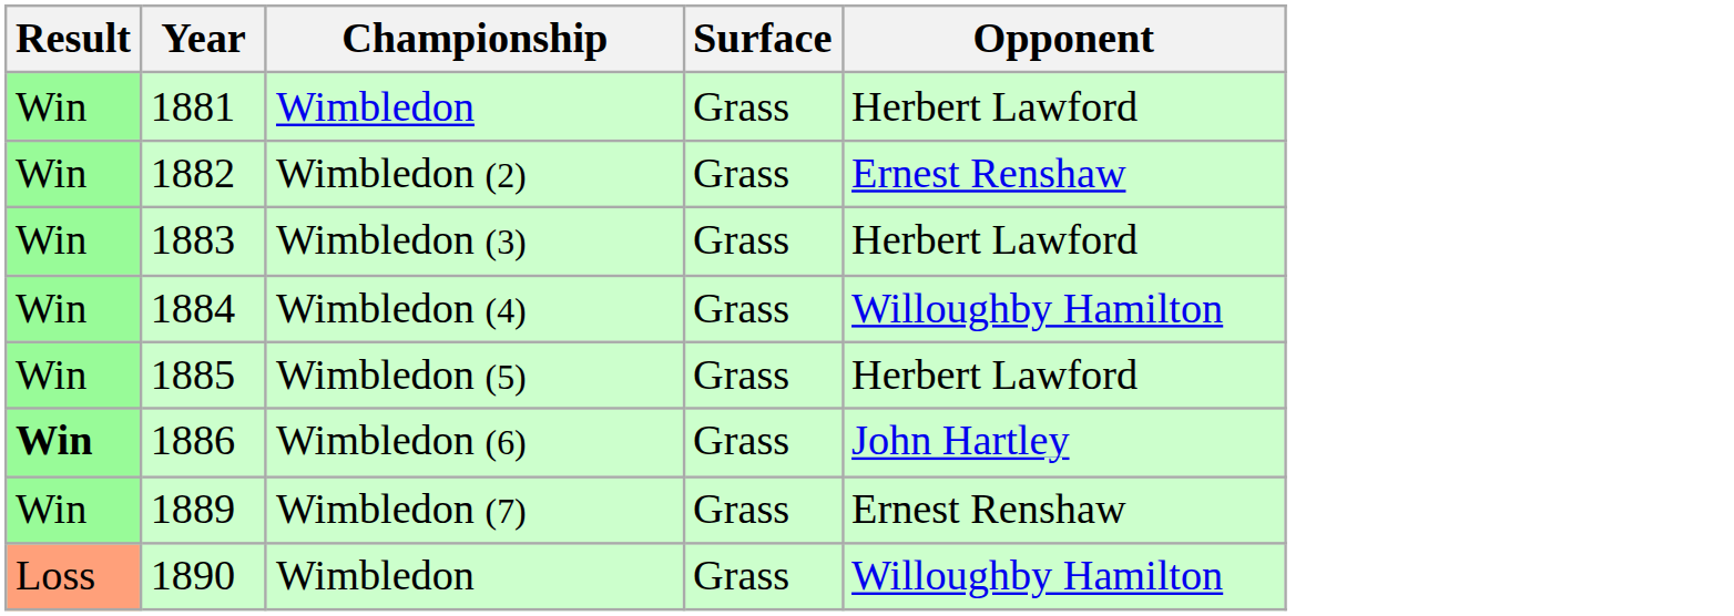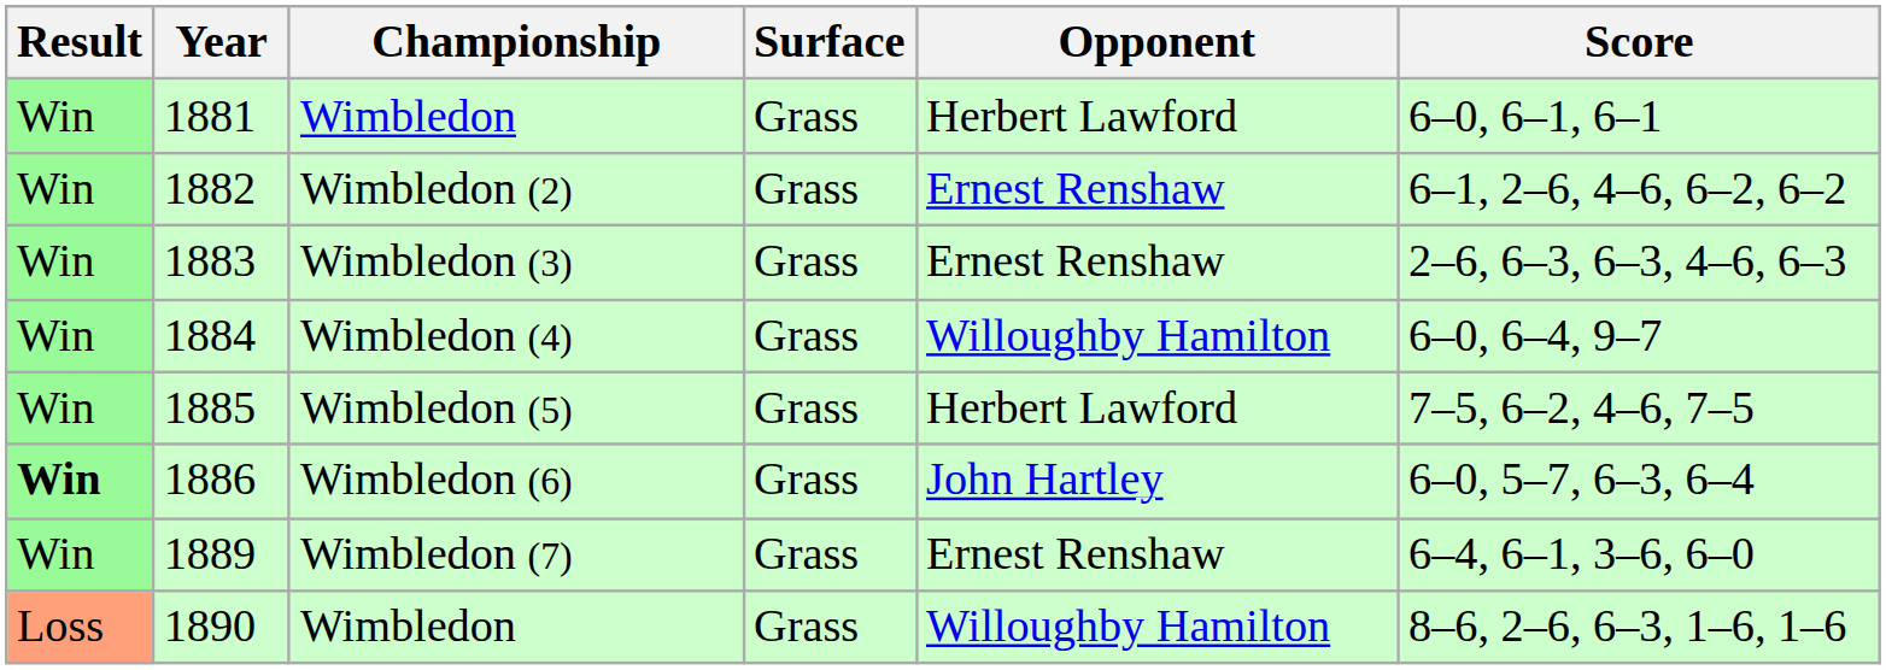 <table class="sortable wikitable">
 <tr>
 <th style="width:40px">Result</th>
 <th style="width:40px">Year</th>
 <th style="width:150px">Championship</th>
 <th style="width:50px">Surface</th>
 <th style="width:160px">Opponent</th>
+<th style="width:160px" class="unsortable">Score</th>
 </tr>
 <tr style="background:#cfc;">
 <td style="background:#98fb98;">Win</td>
 <td>1881</td>
 <td><a href='#'>Wimbledon</a></td>
 <td>Grass</td>
 <td> Herbert Lawford</td>
+<td>6–0, 6–1, 6–1</td>
 </tr>
 <tr style="background:#cfc;">
 <td style="background:#98fb98;">Win</td>
 <td>1882</td>
 <td>Wimbledon <small>(2)</small></td>
 <td>Grass</td>
 <td> <a href='#'>Ernest Renshaw</a></td>
+<td>6–1, 2–6, 4–6, 6–2, 6–2</td>
 </tr>
 <tr style="background:#cfc;">
 <td style="background:#98fb98;">Win</td>
 <td>1883</td>
 <td>Wimbledon <small>(3)</small></td>
 <td>Grass</td>
-<td> Herbert Lawford</td>
+<td> Ernest Renshaw</td>
+<td>2–6, 6–3, 6–3, 4–6, 6–3</td>
 </tr>
 <tr style="background:#cfc;">
 <td style="background:#98fb98;">Win</td>
 <td>1884</td>
 <td>Wimbledon <small>(4)</small></td>
 <td>Grass</td>
 <td> <a href='#'>Willoughby Hamilton</a></td>
+<td>6–0, 6–4, 9–7</td>
 </tr>
 <tr style="background:#cfc;">
 <td style="background:#98fb98;">Win</td>
 <td>1885</td>
 <td>Wimbledon <small>(5)</small></td>
 <td>Grass</td>
 <td> Herbert Lawford</td>
+<td>7–5, 6–2, 4–6, 7–5</td>
 </tr>
 <tr style="background:#cfc;">
 <td style="background:#98fb98;"><strong>Win</strong></td>
 <td>1886</td>
 <td>Wimbledon <small>(6)</small></td>
 <td>Grass</td>
 <td> <a href='#'>John Hartley</a></td>
+<td>6–0, 5–7, 6–3, 6–4</td>
 </tr>
 <tr style="background:#cfc;">
 <td style="background:#98fb98;">Win</td>
 <td>1889</td>
 <td>Wimbledon <small>(7)</small></td>
 <td>Grass</td>
 <td> Ernest Renshaw</td>
+<td>6–4, 6–1, 3–6, 6–0</td>
 </tr>
 <tr style="background:#cfc;">
 <td style="background:#ffa07a;">Loss</td>
 <td>1890</td>
 <td>Wimbledon</td>
 <td>Grass</td>
 <td> <a href='#'>Willoughby Hamilton</a></td>
+<td>8–6, 2–6, 6–3, 1–6, 1–6</td>
 </tr>
 </table>
